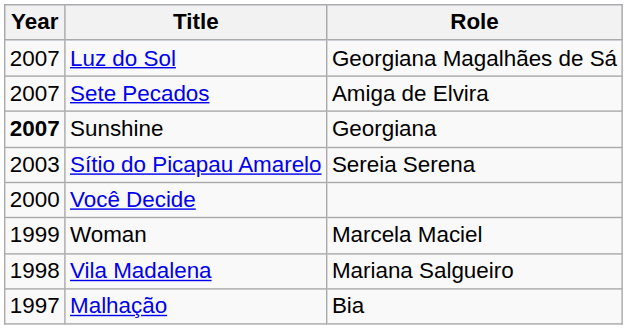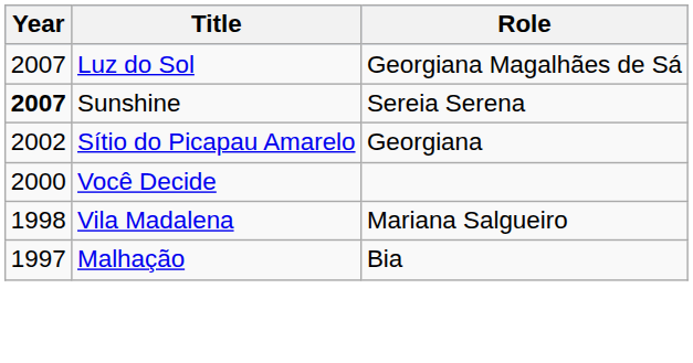 <table class="wikitable">
 <tr style="background:#b0c4de; text-align:center;">
 <th>Year</th>
 <th>Title</th>
 <th>Role</th>
 </tr>
 <tr>
 <td>2007</td>
 <td><a href='#'>Luz do Sol</a></td>
 <td>Georgiana Magalhães de Sá</td>
 </tr>
 <tr>
-<td>2007</td>
-<td><a href='#'>Sete Pecados</a></td>
-<td>Amiga de Elvira</td>
+<td><strong>2007</strong></td>
+<td>Sunshine</td>
+<td>Sereia Serena</td>
 </tr>
 <tr>
-<td><strong>2007</strong></td>
-<td>Sunshine</td>
+<td>2002</td>
+<td><a href='#'>Sítio do Picapau Amarelo</a></td>
 <td>Georgiana</td>
-</tr>
-<tr>
-<td>2003</td>
-<td><a href='#'>Sítio do Picapau Amarelo</a></td>
-<td>Sereia Serena</td>
 </tr>
 <tr>
 <td>2000</td>
 <td><a href='#'>Você Decide</a></td>
 <td></td>
-</tr>
-<tr>
-<td>1999</td>
-<td>Woman</td>
-<td>Marcela Maciel</td>
 </tr>
 <tr>
 <td>1998</td>
 <td><a href='#'>Vila Madalena</a></td>
 <td>Mariana Salgueiro</td>
 </tr>
 <tr>
 <td>1997</td>
 <td><a href='#'>Malhação</a></td>
 <td>Bia</td>
 </tr>
 </table>
